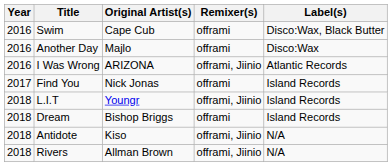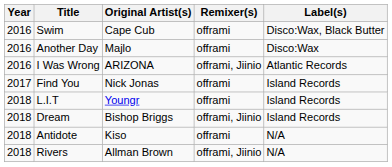 <table class="wikitable">
 <tr>
 <th>Year</th>
 <th>Title</th>
 <th>Original Artist(s)</th>
 <th>Remixer(s)</th>
 <th>Label(s)</th>
 </tr>
 <tr>
 <td>2016</td>
 <td>Swim</td>
 <td>Cape Cub</td>
 <td>offrami</td>
 <td>Disco:Wax, Black Butter</td>
 </tr>
 <tr>
 <td>2016</td>
 <td>Another Day</td>
 <td>Majlo</td>
 <td>offrami</td>
 <td>Disco:Wax</td>
 </tr>
 <tr>
 <td>2016</td>
 <td>I Was Wrong</td>
 <td>ARIZONA</td>
 <td>offrami, Jiinio</td>
 <td>Atlantic Records</td>
 </tr>
 <tr>
 <td>2017</td>
 <td>Find You</td>
 <td>Nick Jonas</td>
 <td>offrami</td>
 <td>Island Records</td>
 </tr>
 <tr>
 <td>2018</td>
 <td>L.I.T</td>
 <td><a href='#'>Youngr</a></td>
-<td>offrami, Jiinio</td>
+<td>offrami</td>
 <td>Island Records</td>
 </tr>
 <tr>
 <td>2018</td>
 <td>Dream</td>
 <td>Bishop Briggs</td>
-<td>offrami</td>
+<td>offrami, Jiinio</td>
 <td>Island Records</td>
 </tr>
 <tr>
 <td>2018</td>
 <td>Antidote</td>
 <td>Kiso</td>
-<td>offrami, Jiinio</td>
+<td>offrami</td>
 <td>N/A</td>
 </tr>
 <tr>
 <td>2018</td>
 <td>Rivers</td>
 <td>Allman Brown</td>
 <td>offrami, Jiinio</td>
 <td>N/A</td>
 </tr>
 </table>
